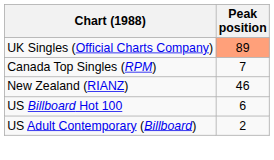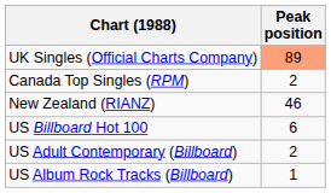 <table class="wikitable sortable">
 <tr>
 <th>Chart (1988)</th>
 <th>Peak<br>position</th>
 </tr>
 <tr>
 <td>UK Singles (<a href='#'>Official Charts Company</a>)</td>
 <td align="center" style="background: lightsalmon;">89</td>
 </tr>
 <tr>
 <td>Canada Top Singles (<em><a href='#'>RPM</a></em>)</td>
-<td align="center">7</td>
+<td align="center">2</td>
 </tr>
 <tr>
 <td>New Zealand (<a href='#'>RIANZ</a>)</td>
 <td align="center">46</td>
 </tr>
 <tr>
 <td>US <a href='#'><em>Billboard</em> Hot 100</a></td>
 <td align="center">6</td>
 </tr>
 <tr>
 <td>US <a href='#'>Adult Contemporary</a> (<a href='#'><em>Billboard</em></a>)</td>
 <td align="center">2</td>
 </tr>
+<tr>
+<td>US <a href='#'>Album Rock Tracks</a> (<a href='#'><em>Billboard</em></a>)</td>
+<td align="center">1</td>
+</tr>
 </table>
